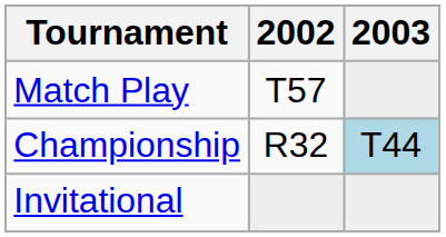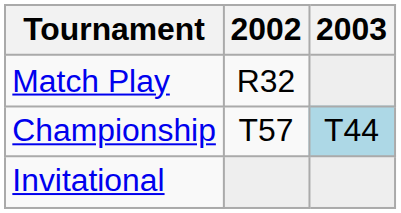 <table class="wikitable" style="text-align:center;">
 <tr>
 <th>Tournament</th>
 <th>2002</th>
 <th>2003</th>
 </tr>
 <tr>
 <td align="left"><a href='#'>Match Play</a></td>
-<td>T57</td>
+<td>R32</td>
 <td style="background:#eeeeee;"></td>
 </tr>
 <tr>
 <td align="left"><a href='#'>Championship</a></td>
-<td>R32</td>
+<td>T57</td>
 <td style="background: lightblue;">T44</td>
 </tr>
 <tr>
 <td align="left"><a href='#'>Invitational</a></td>
 <td style="background:#eeeeee;"></td>
 <td style="background:#eeeeee;"></td>
 </tr>
 </table>
